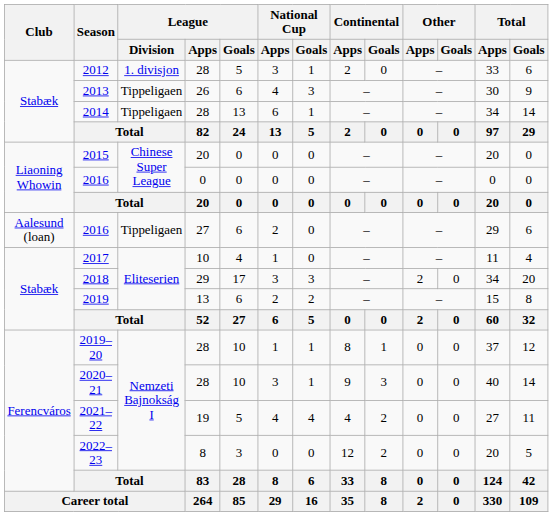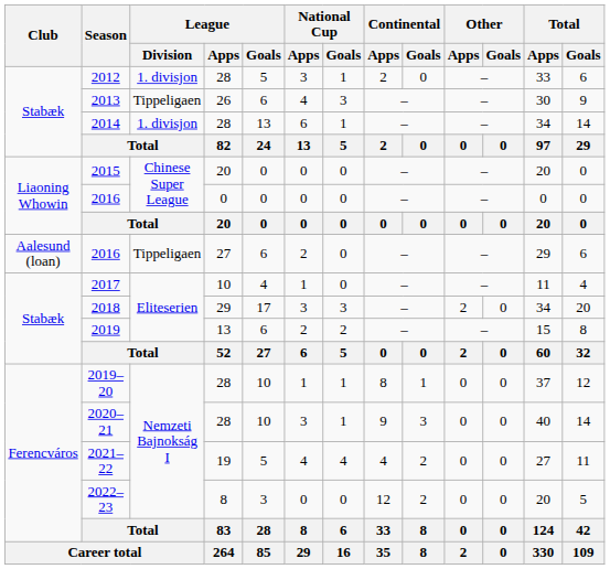 <table class="wikitable" style="text-align:center">
 <tr>
 <th rowspan="2">Club</th>
 <th rowspan="2">Season</th>
 <th colspan="3">League</th>
 <th colspan="2">National Cup</th>
 <th colspan="2">Continental</th>
 <th colspan="2">Other</th>
 <th colspan="2">Total</th>
 </tr>
 <tr>
 <th>Division</th>
 <th>Apps</th>
 <th>Goals</th>
 <th>Apps</th>
 <th>Goals</th>
 <th>Apps</th>
 <th>Goals</th>
 <th>Apps</th>
 <th>Goals</th>
 <th>Apps</th>
 <th>Goals</th>
 </tr>
 <tr>
 <td rowspan="4"><a href='#'>Stabæk</a></td>
 <td><a href='#'>2012</a></td>
 <td><a href='#'>1. divisjon</a></td>
 <td>28</td>
 <td>5</td>
 <td>3</td>
 <td>1</td>
 <td>2</td>
 <td>0</td>
 <td colspan="2">–</td>
 <td>33</td>
 <td>6</td>
 </tr>
 <tr>
 <td><a href='#'>2013</a></td>
 <td>Tippeligaen</td>
 <td>26</td>
 <td>6</td>
 <td>4</td>
 <td>3</td>
 <td colspan="2">–</td>
 <td colspan="2">–</td>
 <td>30</td>
 <td>9</td>
 </tr>
 <tr>
 <td><a href='#'>2014</a></td>
-<td>Tippeligaen</td>
+<td><a href='#'>1. divisjon</a></td>
 <td>28</td>
 <td>13</td>
 <td>6</td>
 <td>1</td>
 <td colspan="2">–</td>
 <td colspan="2">–</td>
 <td>34</td>
 <td>14</td>
 </tr>
 <tr>
 <th colspan="2">Total</th>
 <th>82</th>
 <th>24</th>
 <th>13</th>
 <th>5</th>
 <th>2</th>
 <th>0</th>
 <th>0</th>
 <th>0</th>
 <th>97</th>
 <th>29</th>
 </tr>
 <tr>
 <td rowspan="3"><a href='#'>Liaoning Whowin</a></td>
 <td><a href='#'>2015</a></td>
 <td rowspan="2"><a href='#'>Chinese Super League</a></td>
 <td>20</td>
 <td>0</td>
 <td>0</td>
 <td>0</td>
 <td colspan="2">–</td>
 <td colspan="2">–</td>
 <td>20</td>
 <td>0</td>
 </tr>
 <tr>
 <td><a href='#'>2016</a></td>
 <td>0</td>
 <td>0</td>
 <td>0</td>
 <td>0</td>
 <td colspan="2">–</td>
 <td colspan="2">–</td>
 <td>0</td>
 <td>0</td>
 </tr>
 <tr>
 <th colspan="2">Total</th>
 <th>20</th>
 <th>0</th>
 <th>0</th>
 <th>0</th>
 <th>0</th>
 <th>0</th>
 <th>0</th>
 <th>0</th>
 <th>20</th>
 <th>0</th>
 </tr>
 <tr>
 <td><a href='#'>Aalesund</a> (loan)</td>
 <td><a href='#'>2016</a></td>
 <td>Tippeligaen</td>
 <td>27</td>
 <td>6</td>
 <td>2</td>
 <td>0</td>
 <td colspan="2">–</td>
 <td colspan="2">–</td>
 <td>29</td>
 <td>6</td>
 </tr>
 <tr>
 <td rowspan="4"><a href='#'>Stabæk</a></td>
 <td><a href='#'>2017</a></td>
 <td rowspan="3"><a href='#'>Eliteserien</a></td>
 <td>10</td>
 <td>4</td>
 <td>1</td>
 <td>0</td>
 <td colspan="2">–</td>
 <td colspan="2">–</td>
 <td>11</td>
 <td>4</td>
 </tr>
 <tr>
 <td><a href='#'>2018</a></td>
 <td>29</td>
 <td>17</td>
 <td>3</td>
 <td>3</td>
 <td colspan="2">–</td>
 <td>2</td>
 <td>0</td>
 <td>34</td>
 <td>20</td>
 </tr>
 <tr>
 <td><a href='#'>2019</a></td>
 <td>13</td>
 <td>6</td>
 <td>2</td>
 <td>2</td>
 <td colspan="2">–</td>
 <td colspan="2">–</td>
 <td>15</td>
 <td>8</td>
 </tr>
 <tr>
 <th colspan="2">Total</th>
 <th>52</th>
 <th>27</th>
 <th>6</th>
 <th>5</th>
 <th>0</th>
 <th>0</th>
 <th>2</th>
 <th>0</th>
 <th>60</th>
 <th>32</th>
 </tr>
 <tr>
 <td rowspan="5"><a href='#'>Ferencváros</a></td>
 <td><a href='#'>2019–20</a></td>
 <td rowspan="4"><a href='#'>Nemzeti Bajnokság I</a></td>
 <td>28</td>
 <td>10</td>
 <td>1</td>
 <td>1</td>
 <td>8</td>
 <td>1</td>
 <td>0</td>
 <td>0</td>
 <td>37</td>
 <td>12</td>
 </tr>
 <tr>
 <td><a href='#'>2020–21</a></td>
 <td>28</td>
 <td>10</td>
 <td>3</td>
 <td>1</td>
 <td>9</td>
 <td>3</td>
 <td>0</td>
 <td>0</td>
 <td>40</td>
 <td>14</td>
 </tr>
 <tr>
 <td><a href='#'>2021–22</a></td>
 <td>19</td>
 <td>5</td>
 <td>4</td>
 <td>4</td>
 <td>4</td>
 <td>2</td>
 <td>0</td>
 <td>0</td>
 <td>27</td>
 <td>11</td>
 </tr>
 <tr>
 <td><a href='#'>2022–23</a></td>
 <td>8</td>
 <td>3</td>
 <td>0</td>
 <td>0</td>
 <td>12</td>
 <td>2</td>
 <td>0</td>
 <td>0</td>
 <td>20</td>
 <td>5</td>
 </tr>
 <tr>
 <th colspan="2">Total</th>
 <th>83</th>
 <th>28</th>
 <th>8</th>
 <th>6</th>
 <th>33</th>
 <th>8</th>
 <th>0</th>
 <th>0</th>
 <th>124</th>
 <th>42</th>
 </tr>
 <tr>
 <th colspan="3">Career total</th>
 <th>264</th>
 <th>85</th>
 <th>29</th>
 <th>16</th>
 <th>35</th>
 <th>8</th>
 <th>2</th>
 <th>0</th>
 <th>330</th>
 <th>109</th>
 </tr>
 </table>
